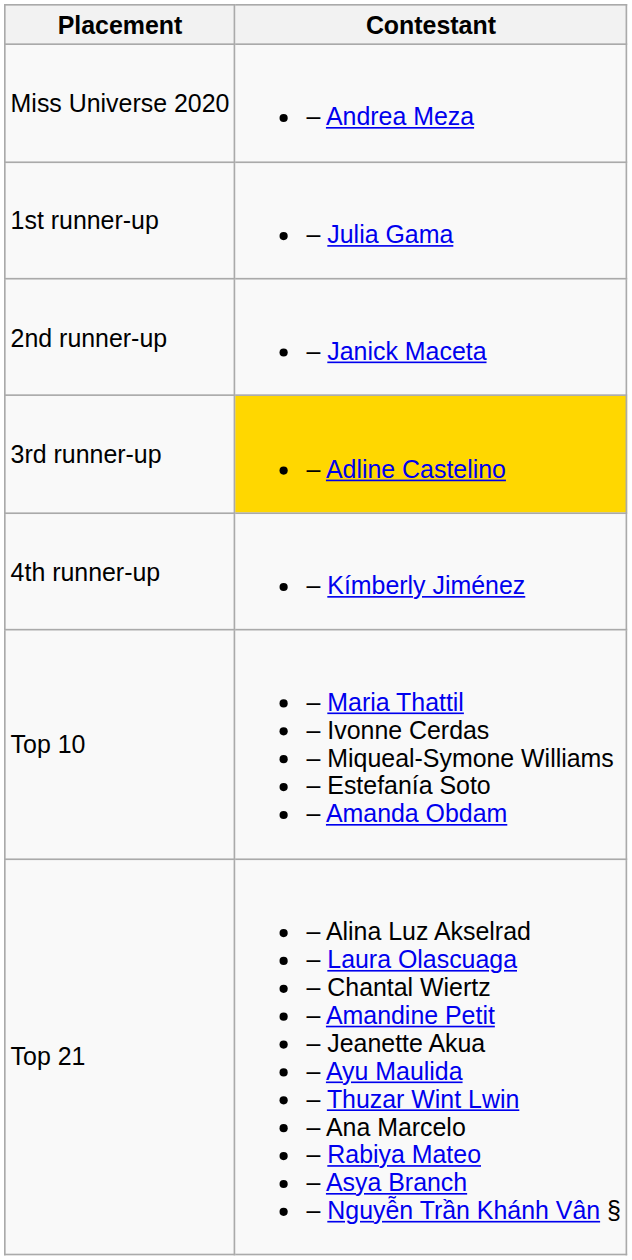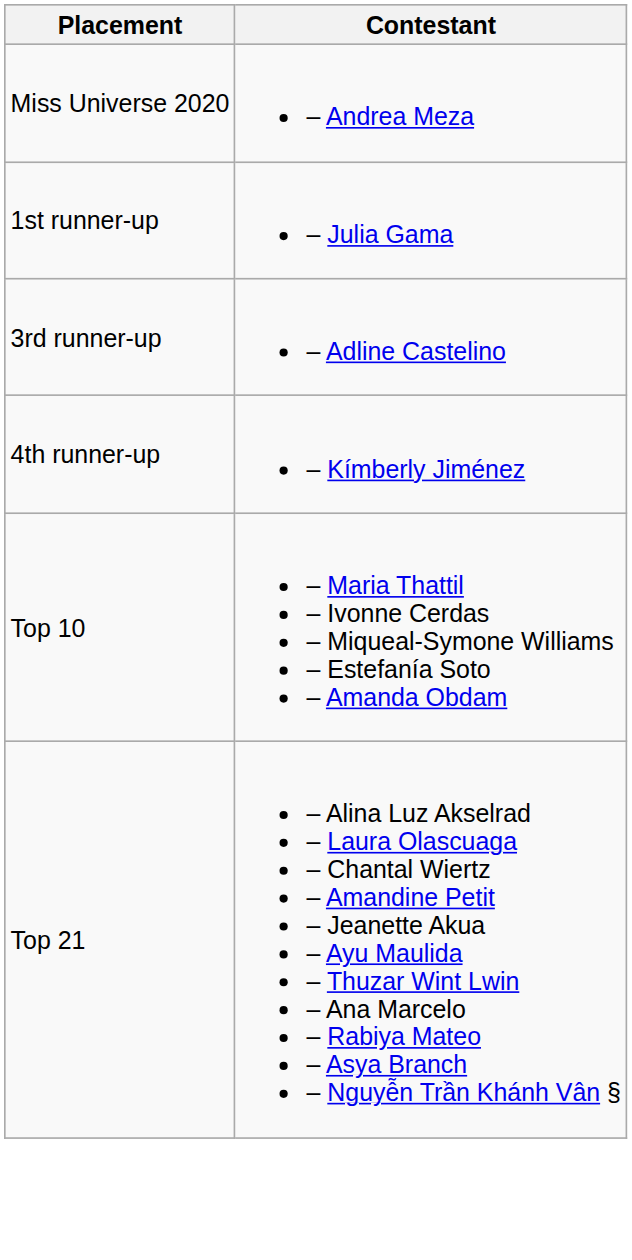 <table class="wikitable sortable unsortable" style="font-size: 95%;">
 <tr>
 <th>Placement</th>
 <th>Contestant</th>
 </tr>
 <tr>
 <td>Miss Universe 2020</td>
 <td><br><ul><li> – <a href='#'>Andrea Meza</a></li></ul></td>
 </tr>
 <tr>
 <td>1st runner-up</td>
 <td><br><ul><li> – <a href='#'>Julia Gama</a></li></ul></td>
 </tr>
 <tr>
-<td>2nd runner-up</td>
-<td><br><ul><li> – <a href='#'>Janick Maceta</a></li></ul></td>
-</tr>
-<tr>
 <td>3rd runner-up</td>
-<td style="background: gold;"><br><ul><li> – <a href='#'>Adline Castelino</a></li></ul></td>
+<td><br><ul><li> – <a href='#'>Adline Castelino</a></li></ul></td>
 </tr>
 <tr>
 <td>4th runner-up</td>
 <td><br><ul><li> – <a href='#'>Kímberly Jiménez</a></li></ul></td>
 </tr>
 <tr>
 <td>Top 10</td>
 <td><br><ul><li> – <a href='#'>Maria Thattil</a></li><li> – Ivonne Cerdas</li><li> – Miqueal-Symone Williams</li><li> – Estefanía Soto</li><li> – <a href='#'>Amanda Obdam</a></li></ul></td>
 </tr>
 <tr>
 <td>Top 21</td>
 <td><br><ul><li> – Alina Luz Akselrad</li><li> – <a href='#'>Laura Olascuaga</a></li><li> – Chantal Wiertz</li><li> – <a href='#'>Amandine Petit</a></li><li> – Jeanette Akua</li><li> – <a href='#'>Ayu Maulida</a></li><li> – <a href='#'>Thuzar Wint Lwin</a></li><li> – Ana Marcelo</li><li> – <a href='#'>Rabiya Mateo</a></li><li> – <a href='#'>Asya Branch</a></li><li> – <a href='#'>Nguyễn Trần Khánh Vân</a> §</li></ul></td>
 </tr>
 </table>
